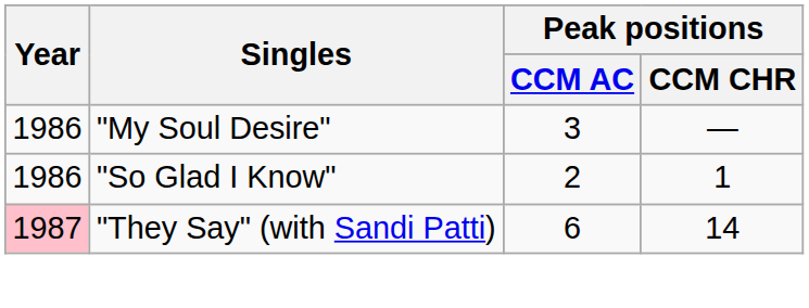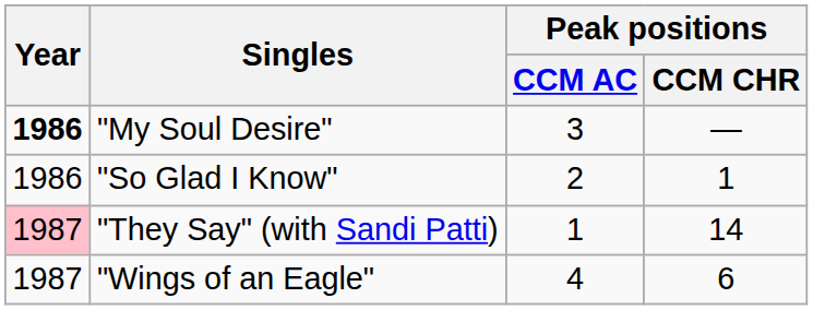 <table class="wikitable">
 <tr>
 <th rowspan="2">Year</th>
 <th rowspan="2">Singles</th>
 <th colspan="2">Peak positions</th>
 </tr>
 <tr>
 <th><a href='#'>CCM AC</a></th>
 <th>CCM CHR</th>
 </tr>
 <tr>
-<td>1986</td>
+<td><strong>1986</strong></td>
 <td>"My Soul Desire"</td>
 <td align="center">3</td>
 <td align="center">—</td>
 </tr>
 <tr>
 <td>1986</td>
 <td>"So Glad I Know"</td>
 <td align="center">2</td>
 <td align="center">1</td>
 </tr>
 <tr>
 <td style="background: pink;">1987</td>
 <td>"They Say" (with <a href='#'>Sandi Patti</a>)</td>
-<td align="center">6</td>
+<td align="center">1</td>
 <td align="center">14</td>
 </tr>
+<tr>
+<td>1987</td>
+<td>"Wings of an Eagle"</td>
+<td align="center">4</td>
+<td align="center">6</td>
+</tr>
 </table>
